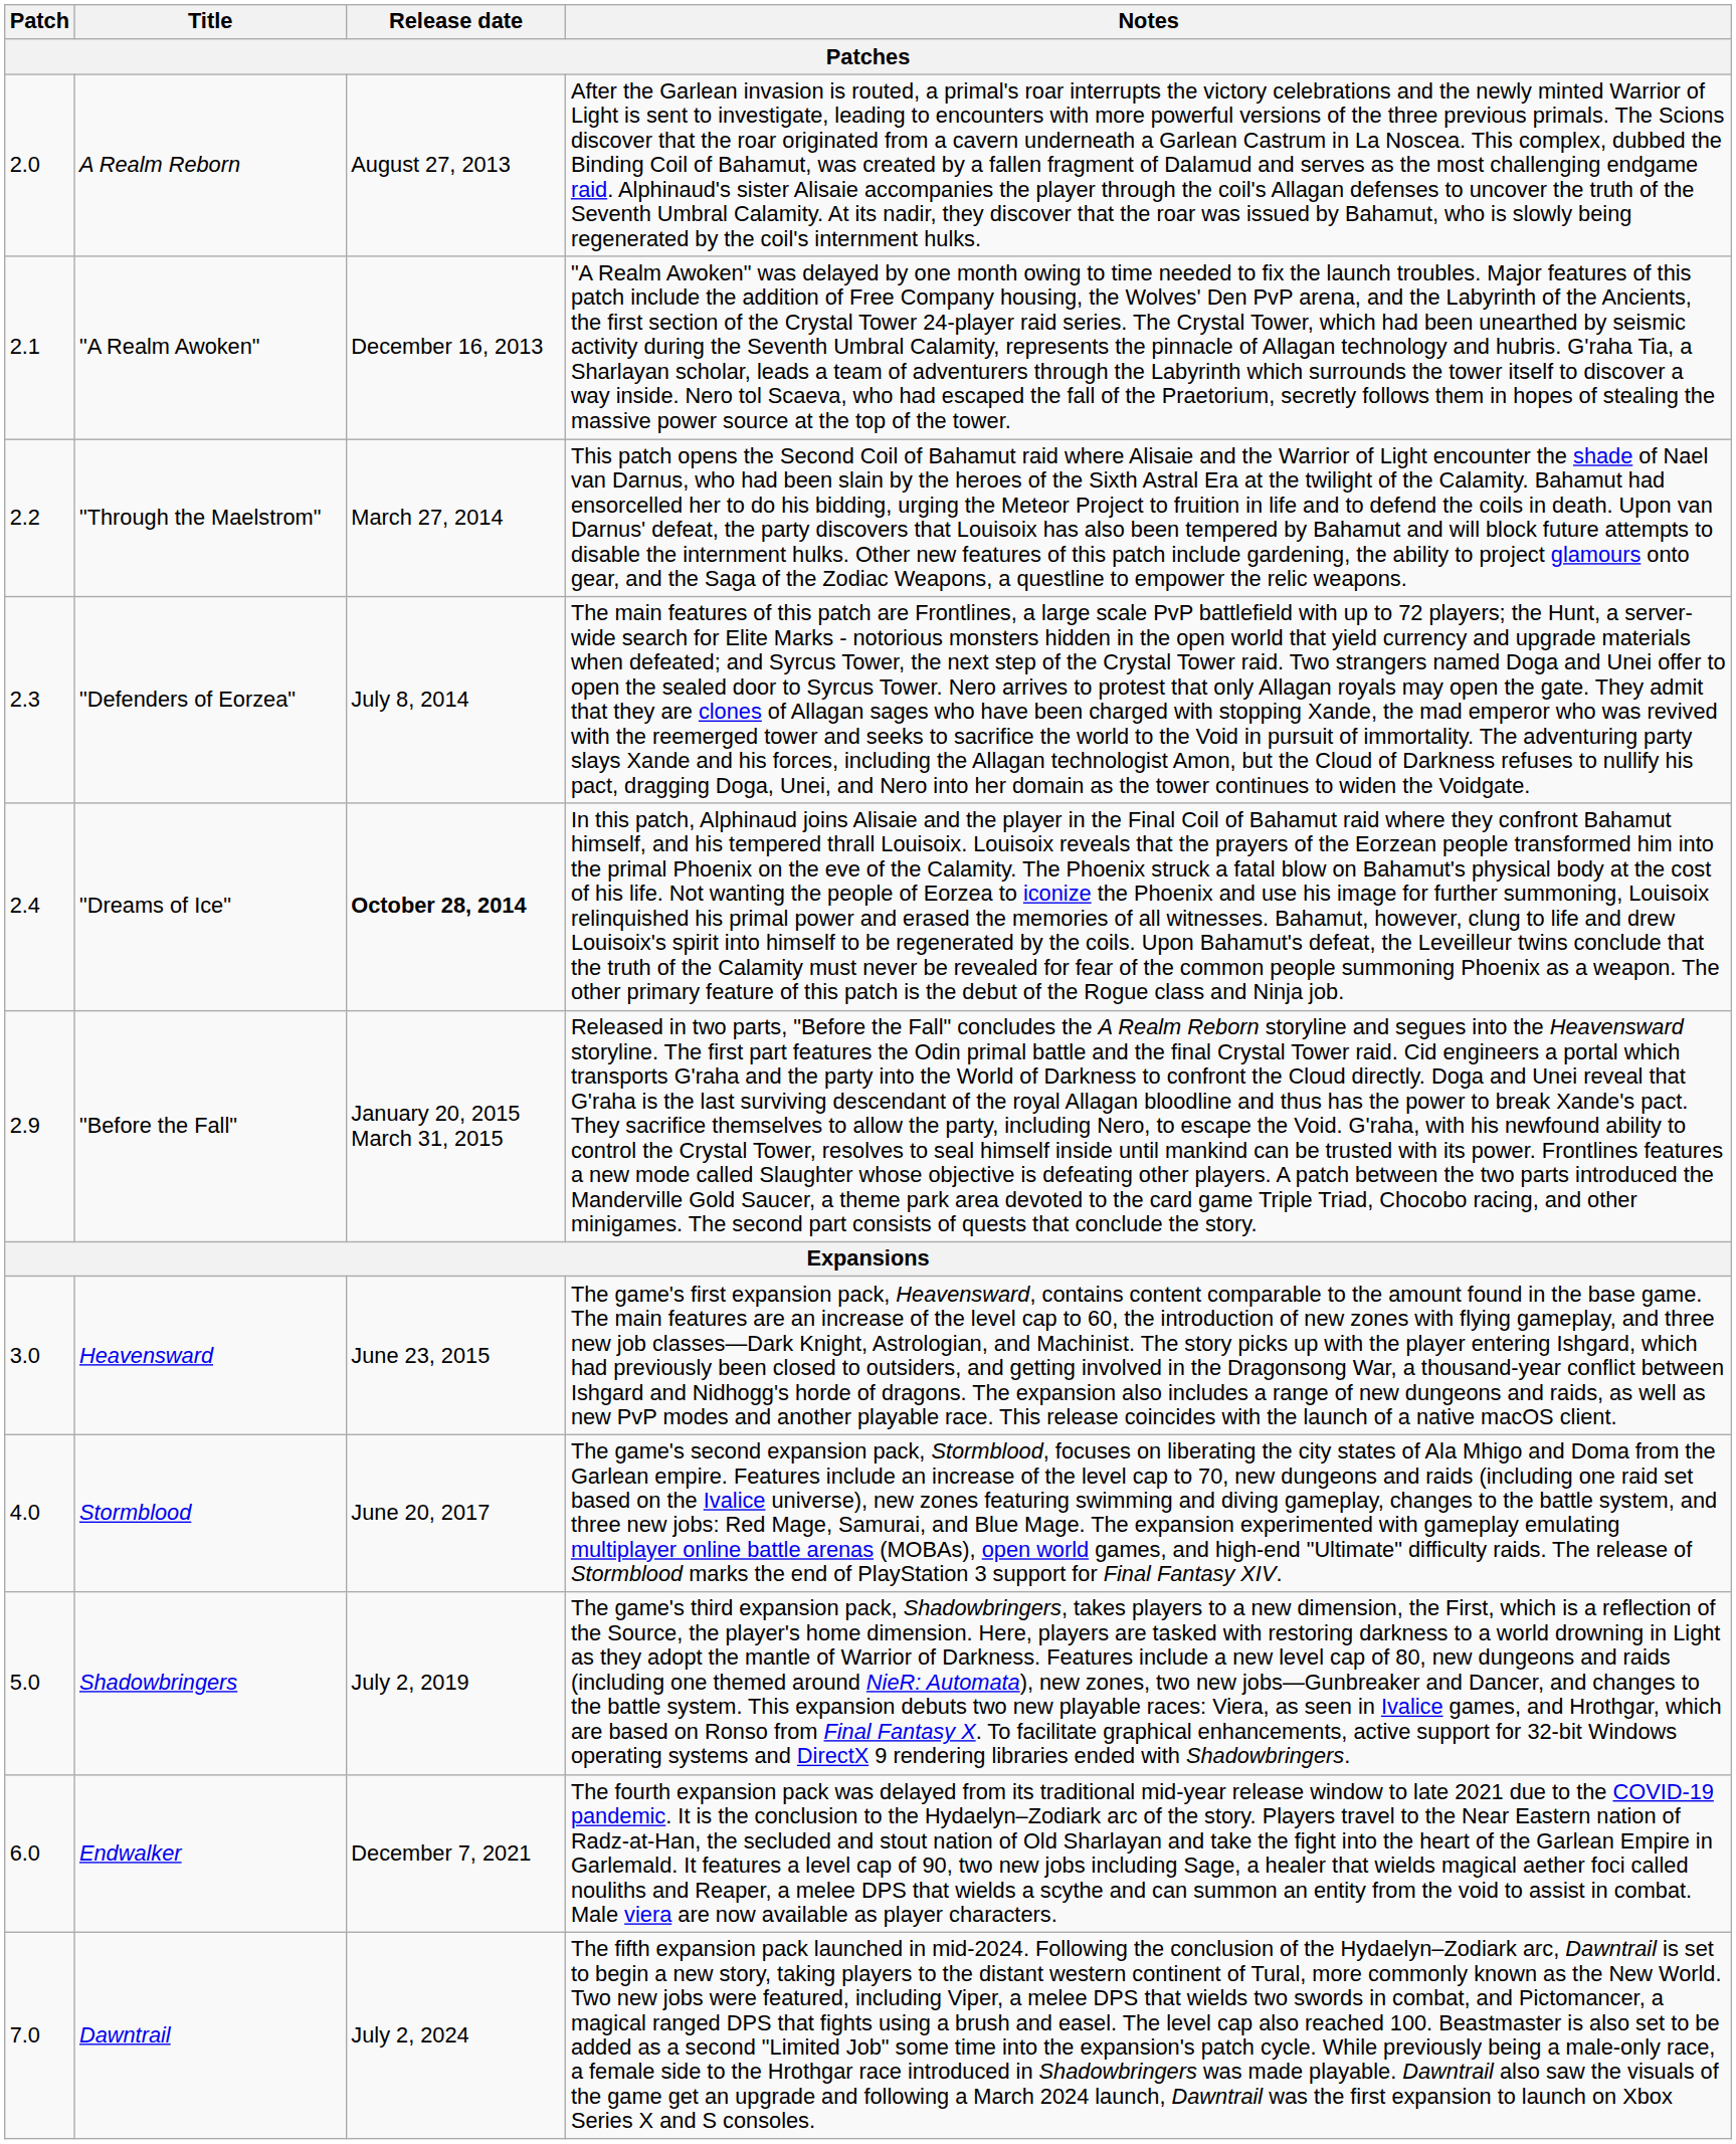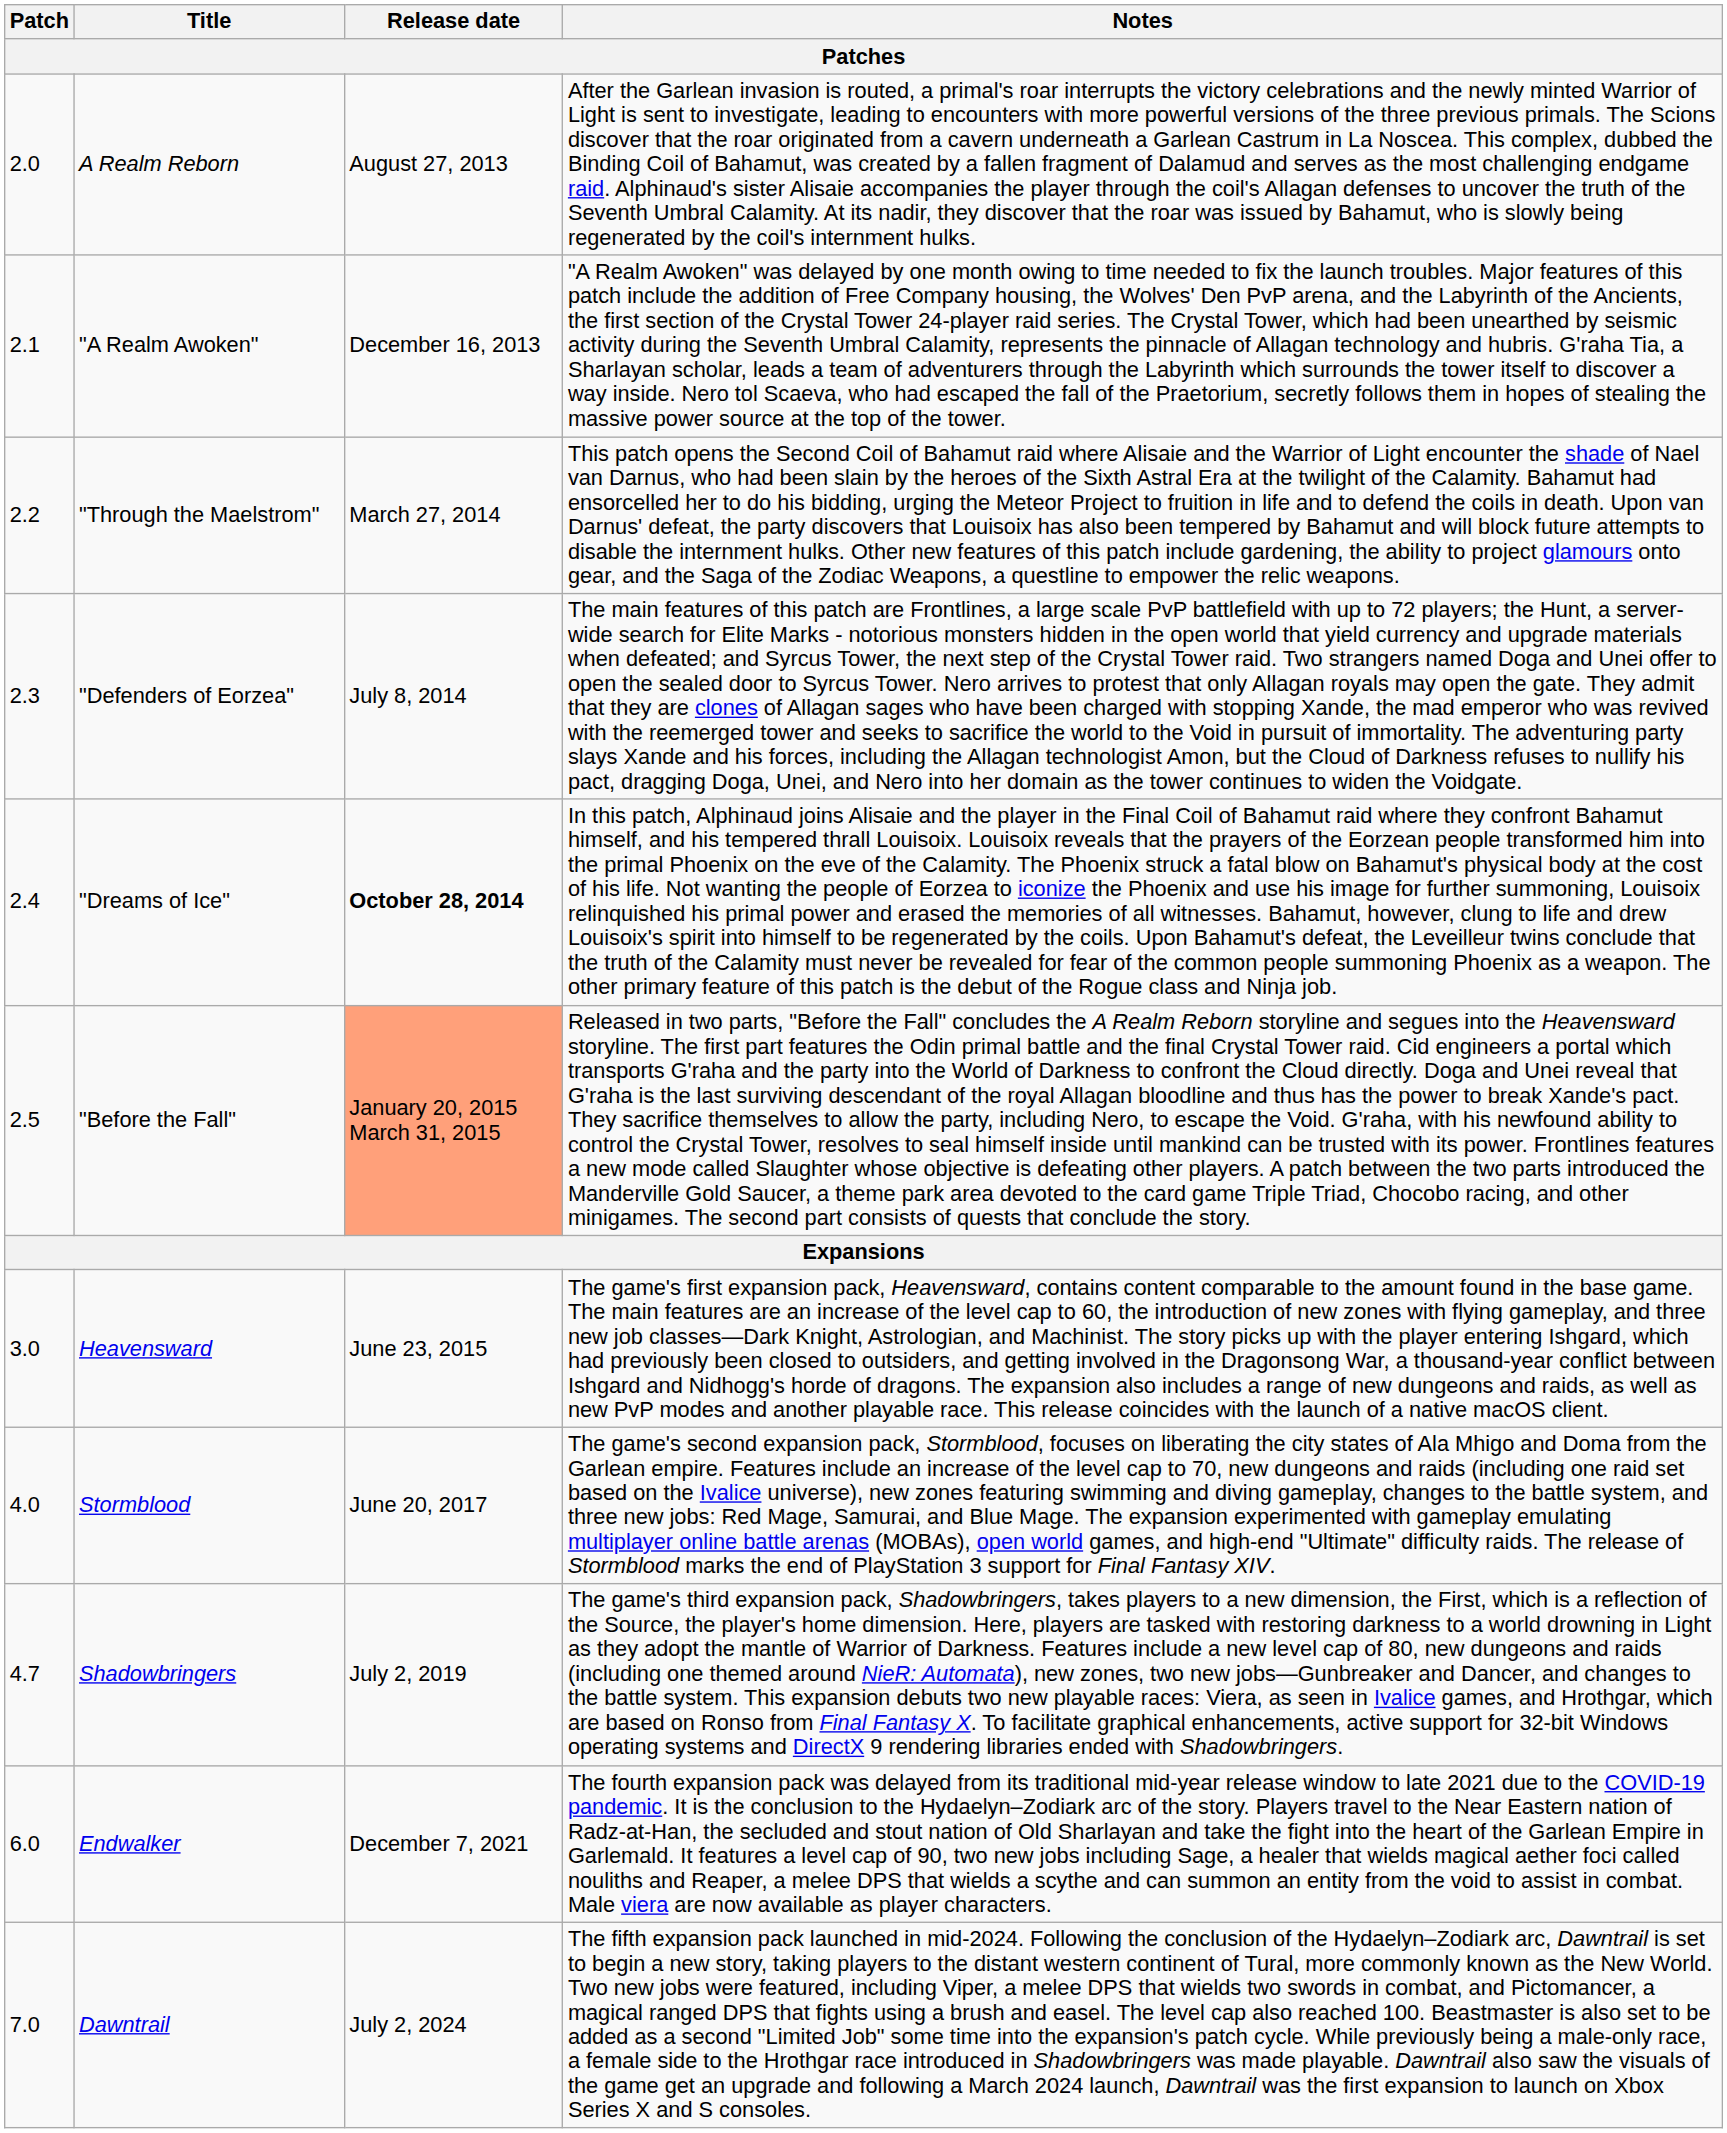 <table class="wikitable" style="width:100%;">
 <tr>
 <th style="width:1%;" scope="col">Patch</th>
 <th style="width:16%;" scope="col">Title</th>
 <th style="width:13%;" scope="col">Release date</th>
 <th style="width:70%;" scope="col">Notes</th>
 </tr>
 <tr>
 <th colspan="4">Patches</th>
 </tr>
 <tr>
 <td>2.0</td>
 <td><em>A Realm Reborn</em></td>
 <td>August 27, 2013</td>
 <td>After the Garlean invasion is routed, a primal's roar interrupts the victory celebrations and the newly minted Warrior of Light is sent to investigate, leading to encounters with more powerful versions of the three previous primals. The Scions discover that the roar originated from a cavern underneath a Garlean Castrum in La Noscea. This complex, dubbed the Binding Coil of Bahamut, was created by a fallen fragment of Dalamud and serves as the most challenging endgame <a href='#'>raid</a>. Alphinaud's sister Alisaie accompanies the player through the coil's Allagan defenses to uncover the truth of the Seventh Umbral Calamity. At its nadir, they discover that the roar was issued by Bahamut, who is slowly being regenerated by the coil's internment hulks.</td>
 </tr>
 <tr>
 <td>2.1</td>
 <td>"A Realm Awoken"</td>
 <td>December 16, 2013</td>
 <td>"A Realm Awoken" was delayed by one month owing to time needed to fix the launch troubles. Major features of this patch include the addition of Free Company housing, the Wolves' Den PvP arena, and the Labyrinth of the Ancients, the first section of the Crystal Tower 24-player raid series. The Crystal Tower, which had been unearthed by seismic activity during the Seventh Umbral Calamity, represents the pinnacle of Allagan technology and hubris. G'raha Tia, a Sharlayan scholar, leads a team of adventurers through the Labyrinth which surrounds the tower itself to discover a way inside. Nero tol Scaeva, who had escaped the fall of the Praetorium, secretly follows them in hopes of stealing the massive power source at the top of the tower.</td>
 </tr>
 <tr>
 <td>2.2</td>
 <td>"Through the Maelstrom"</td>
 <td>March 27, 2014</td>
 <td>This patch opens the Second Coil of Bahamut raid where Alisaie and the Warrior of Light encounter the <a href='#'>shade</a> of Nael van Darnus, who had been slain by the heroes of the Sixth Astral Era at the twilight of the Calamity. Bahamut had ensorcelled her to do his bidding, urging the Meteor Project to fruition in life and to defend the coils in death. Upon van Darnus' defeat, the party discovers that Louisoix has also been tempered by Bahamut and will block future attempts to disable the internment hulks. Other new features of this patch include gardening, the ability to project <a href='#'>glamours</a> onto gear, and the Saga of the Zodiac Weapons, a questline to empower the relic weapons.</td>
 </tr>
 <tr>
 <td>2.3</td>
 <td>"Defenders of Eorzea"</td>
 <td>July 8, 2014</td>
 <td>The main features of this patch are Frontlines, a large scale PvP battlefield with up to 72 players; the Hunt, a server-wide search for Elite Marks - notorious monsters hidden in the open world that yield currency and upgrade materials when defeated; and Syrcus Tower, the next step of the Crystal Tower raid. Two strangers named Doga and Unei offer to open the sealed door to Syrcus Tower. Nero arrives to protest that only Allagan royals may open the gate. They admit that they are <a href='#'>clones</a> of Allagan sages who have been charged with stopping Xande, the mad emperor who was revived with the reemerged tower and seeks to sacrifice the world to the Void in pursuit of immortality. The adventuring party slays Xande and his forces, including the Allagan technologist Amon, but the Cloud of Darkness refuses to nullify his pact, dragging Doga, Unei, and Nero into her domain as the tower continues to widen the Voidgate.</td>
 </tr>
 <tr>
 <td>2.4</td>
 <td>"Dreams of Ice"</td>
 <td><strong>October 28, 2014</strong></td>
 <td>In this patch, Alphinaud joins Alisaie and the player in the Final Coil of Bahamut raid where they confront Bahamut himself, and his tempered thrall Louisoix. Louisoix reveals that the prayers of the Eorzean people transformed him into the primal Phoenix on the eve of the Calamity. The Phoenix struck a fatal blow on Bahamut's physical body at the cost of his life. Not wanting the people of Eorzea to <a href='#'>iconize</a> the Phoenix and use his image for further summoning, Louisoix relinquished his primal power and erased the memories of all witnesses. Bahamut, however, clung to life and drew Louisoix's spirit into himself to be regenerated by the coils. Upon Bahamut's defeat, the Leveilleur twins conclude that the truth of the Calamity must never be revealed for fear of the common people summoning Phoenix as a weapon. The other primary feature of this patch is the debut of the Rogue class and Ninja job.</td>
 </tr>
 <tr>
-<td>2.9</td>
+<td>2.5</td>
 <td>"Before the Fall"</td>
-<td>January 20, 2015<br>March 31, 2015</td>
+<td style="background: lightsalmon;">January 20, 2015<br>March 31, 2015</td>
 <td>Released in two parts, "Before the Fall" concludes the <em>A Realm Reborn</em> storyline and segues into the <em>Heavensward</em> storyline. The first part features the Odin primal battle and the final Crystal Tower raid. Cid engineers a portal which transports G'raha and the party into the World of Darkness to confront the Cloud directly. Doga and Unei reveal that G'raha is the last surviving descendant of the royal Allagan bloodline and thus has the power to break Xande's pact. They sacrifice themselves to allow the party, including Nero, to escape the Void. G'raha, with his newfound ability to control the Crystal Tower, resolves to seal himself inside until mankind can be trusted with its power. Frontlines features a new mode called Slaughter whose objective is defeating other players. A patch between the two parts introduced the Manderville Gold Saucer, a theme park area devoted to the card game Triple Triad, Chocobo racing, and other minigames. The second part consists of quests that conclude the story.</td>
 </tr>
 <tr>
 <th colspan="4">Expansions</th>
 </tr>
 <tr>
 <td>3.0</td>
 <td><em><a href='#'>Heavensward</a></em></td>
 <td>June 23, 2015</td>
 <td>The game's first expansion pack, <em>Heavensward</em>, contains content comparable to the amount found in the base game. The main features are an increase of the level cap to 60, the introduction of new zones with flying gameplay, and three new job classes—Dark Knight, Astrologian, and Machinist. The story picks up with the player entering Ishgard, which had previously been closed to outsiders, and getting involved in the Dragonsong War, a thousand-year conflict between Ishgard and Nidhogg's horde of dragons. The expansion also includes a range of new dungeons and raids, as well as new PvP modes and another playable race. This release coincides with the launch of a native macOS client.</td>
 </tr>
 <tr>
 <td>4.0</td>
 <td><em><a href='#'>Stormblood</a></em></td>
 <td>June 20, 2017</td>
 <td>The game's second expansion pack, <em>Stormblood</em>, focuses on liberating the city states of Ala Mhigo and Doma from the Garlean empire. Features include an increase of the level cap to 70, new dungeons and raids (including one raid set based on the <a href='#'>Ivalice</a> universe), new zones featuring swimming and diving gameplay, changes to the battle system, and three new jobs: Red Mage, Samurai, and Blue Mage. The expansion experimented with gameplay emulating <a href='#'>multiplayer online battle arenas</a> (MOBAs), <a href='#'>open world</a> games, and high-end "Ultimate" difficulty raids. The release of <em>Stormblood</em> marks the end of PlayStation 3 support for <em>Final Fantasy XIV</em>.</td>
 </tr>
 <tr>
-<td>5.0</td>
+<td>4.7</td>
 <td><em><a href='#'>Shadowbringers</a></em></td>
 <td>July 2, 2019</td>
 <td>The game's third expansion pack, <em>Shadowbringers</em>, takes players to a new dimension, the First, which is a reflection of the Source, the player's home dimension. Here, players are tasked with restoring darkness to a world drowning in Light as they adopt the mantle of Warrior of Darkness. Features include a new level cap of 80, new dungeons and raids (including one themed around <em><a href='#'>NieR: Automata</a></em>), new zones, two new jobs—Gunbreaker and Dancer, and changes to the battle system. This expansion debuts two new playable races: Viera, as seen in <a href='#'>Ivalice</a> games, and Hrothgar, which are based on Ronso from <em><a href='#'>Final Fantasy X</a></em>. To facilitate graphical enhancements, active support for 32-bit Windows operating systems and <a href='#'>DirectX</a> 9 rendering libraries ended with <em>Shadowbringers</em>.</td>
 </tr>
 <tr>
 <td>6.0</td>
 <td><em><a href='#'>Endwalker</a></em></td>
 <td>December 7, 2021</td>
 <td>The fourth expansion pack was delayed from its traditional mid-year release window to late 2021 due to the <a href='#'>COVID-19 pandemic</a>. It is the conclusion to the Hydaelyn–Zodiark arc of the story. Players travel to the Near Eastern nation of Radz-at-Han, the secluded and stout nation of Old Sharlayan and take the fight into the heart of the Garlean Empire in Garlemald. It features a level cap of 90, two new jobs including Sage, a healer that wields magical aether foci called nouliths and Reaper, a melee DPS that wields a scythe and can summon an entity from the void to assist in combat. Male <a href='#'>viera</a> are now available as player characters.</td>
 </tr>
 <tr>
 <td>7.0</td>
 <td><em><a href='#'>Dawntrail</a></em></td>
 <td>July 2, 2024</td>
 <td>The fifth expansion pack launched in mid-2024. Following the conclusion of the Hydaelyn–Zodiark arc, <em>Dawntrail</em> is set to begin a new story, taking players to the distant western continent of Tural, more commonly known as the New World. Two new jobs were featured, including Viper, a melee DPS that wields two swords in combat, and Pictomancer, a magical ranged DPS that fights using a brush and easel. The level cap also reached 100. Beastmaster is also set to be added as a second "Limited Job" some time into the expansion's patch cycle. While previously being a male-only race, a female side to the Hrothgar race introduced in <em>Shadowbringers</em> was made playable. <em>Dawntrail</em> also saw the visuals of the game get an upgrade and following a March 2024 launch, <em>Dawntrail</em> was the first expansion to launch on Xbox Series X and S consoles.</td>
 </tr>
 </table>
